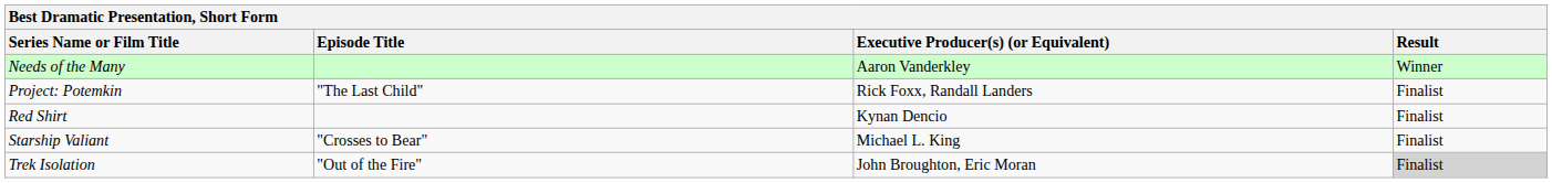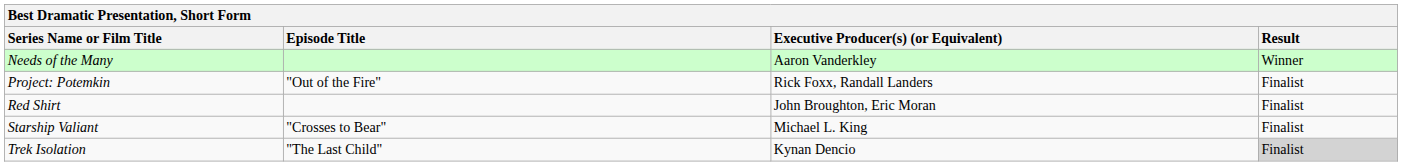 <table class="wikitable" width=100%>
 <tr>
 <th colspan="4" ! style="text-align:left;">Best Dramatic Presentation, Short Form</th>
 </tr>
 <tr>
 <th style="text-align:left; width: 20%;"><strong>Series Name or Film Title</strong></th>
 <th style="text-align:left; width: 35%;"><strong>Episode Title</strong></th>
 <th style="text-align:left; width: 35%;"><strong>Executive Producer(s) (or Equivalent)</strong></th>
 <th style="text-align:left; width: 10%;"><strong>Result</strong></th>
 </tr>
 <tr style="background-color:#ccffcc;">
 <td><em>Needs of the Many</em></td>
 <td></td>
 <td>Aaron Vanderkley</td>
 <td>Winner</td>
 </tr>
 <tr>
 <td><em>Project: Potemkin</em></td>
-<td>"The Last Child"</td>
+<td>"Out of the Fire"</td>
 <td>Rick Foxx, Randall Landers</td>
 <td>Finalist</td>
 </tr>
 <tr>
 <td><em>Red Shirt</em></td>
 <td></td>
-<td>Kynan Dencio</td>
+<td>John Broughton, Eric Moran</td>
 <td>Finalist</td>
 </tr>
 <tr>
 <td><em>Starship Valiant</em></td>
 <td>"Crosses to Bear"</td>
 <td>Michael L. King</td>
 <td>Finalist</td>
 </tr>
 <tr>
 <td><em>Trek Isolation</em></td>
-<td>"Out of the Fire"</td>
-<td>John Broughton, Eric Moran</td>
+<td>"The Last Child"</td>
+<td>Kynan Dencio</td>
 <td style="background: lightgrey;">Finalist</td>
 </tr>
 </table>
